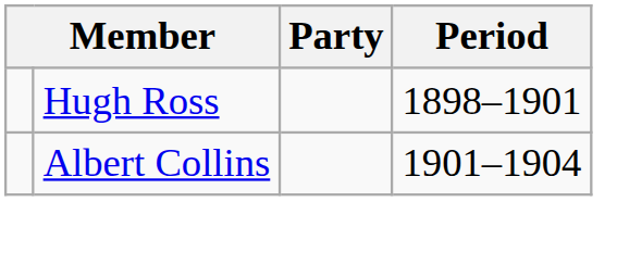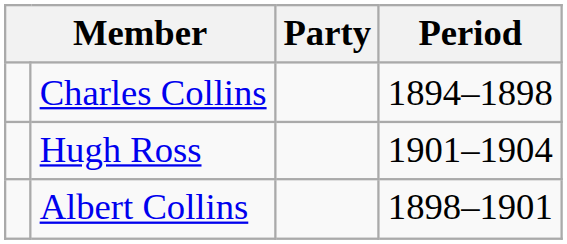 <table class="wikitable">
 <tr>
 <th colspan="2">Member</th>
 <th>Party</th>
 <th>Period</th>
 </tr>
 <tr>
 <td> </td>
+<td><a href='#'>Charles Collins</a></td>
+<td></td>
+<td>1894–1898</td>
+</tr>
+<tr>
+<td> </td>
 <td><a href='#'>Hugh Ross</a></td>
 <td></td>
-<td>1898–1901</td>
+<td>1901–1904</td>
 </tr>
 <tr>
 <td> </td>
 <td><a href='#'>Albert Collins</a></td>
 <td></td>
-<td>1901–1904</td>
+<td>1898–1901</td>
 </tr>
 </table>
